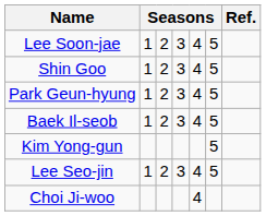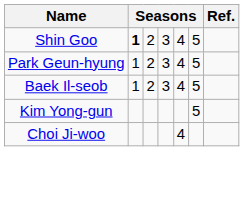 <table class="wikitable" style="text-align:center;">
 <tr>
 <th>Name</th>
 <th colspan="5">Seasons</th>
 <th>Ref.</th>
 </tr>
 <tr>
-<td><a href='#'>Lee Soon-jae</a></td>
-<td>1</td>
-<td>2</td>
-<td>3</td>
-<td>4</td>
-<td>5</td>
-<td></td>
-</tr>
-<tr>
 <td><a href='#'>Shin Goo</a></td>
-<td>1</td>
+<td><strong>1</strong></td>
 <td>2</td>
 <td>3</td>
 <td>4</td>
 <td>5</td>
 <td></td>
 </tr>
 <tr>
 <td><a href='#'>Park Geun-hyung</a></td>
 <td>1</td>
 <td>2</td>
 <td>3</td>
 <td>4</td>
 <td>5</td>
 <td></td>
 </tr>
 <tr>
 <td><a href='#'>Baek Il-seob</a></td>
 <td>1</td>
 <td>2</td>
 <td>3</td>
 <td>4</td>
 <td>5</td>
 <td></td>
 </tr>
 <tr>
 <td><a href='#'>Kim Yong-gun</a></td>
 <td></td>
 <td></td>
 <td></td>
 <td></td>
 <td>5</td>
 <td></td>
 </tr>
 <tr>
-<td><a href='#'>Lee Seo-jin</a></td>
-<td>1</td>
-<td>2</td>
-<td>3</td>
-<td>4</td>
-<td>5</td>
-<td></td>
-</tr>
-<tr>
 <td><a href='#'>Choi Ji-woo</a></td>
 <td></td>
 <td></td>
 <td></td>
 <td>4</td>
 <td></td>
 <td></td>
 </tr>
 </table>
